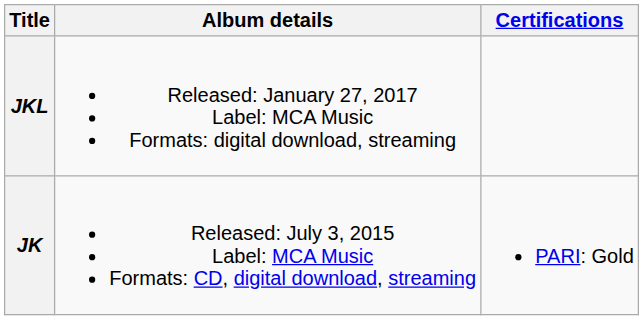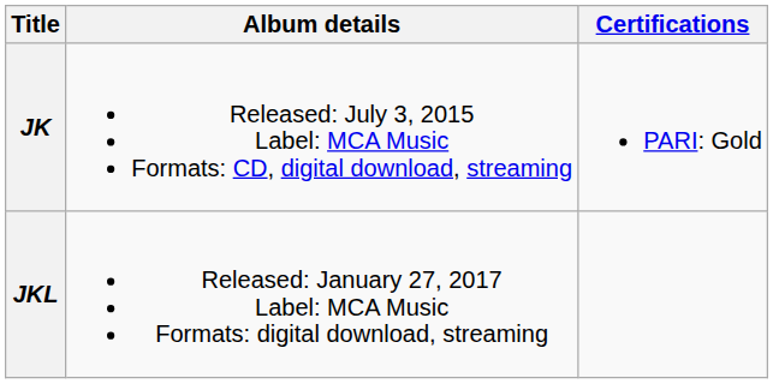 <table class="wikitable plainrowheaders" style="text-align:center;">
 <tr>
 <th>Title</th>
 <th>Album details</th>
 <th><a href='#'>Certifications</a></th>
 </tr>
 <tr>
+<th scope="row"><em>JK</em></th>
+<td><br><ul><li>Released: July 3, 2015</li><li>Label: <a href='#'>MCA Music</a></li><li>Formats: <a href='#'>CD</a>, <a href='#'>digital download</a>, <a href='#'>streaming</a></li></ul></td>
+<td><br><ul><li><a href='#'>PARI</a>: Gold</li></ul></td>
+</tr>
+<tr>
 <th scope="row"><em>JKL</em></th>
 <td><br><ul><li>Released: January 27, 2017</li><li>Label: MCA Music</li><li>Formats: digital download, streaming</li></ul></td>
 <td></td>
 </tr>
-<tr>
-<th scope="row"><em>JK</em></th>
-<td><br><ul><li>Released: July 3, 2015</li><li>Label: <a href='#'>MCA Music</a></li><li>Formats: <a href='#'>CD</a>, <a href='#'>digital download</a>, <a href='#'>streaming</a></li></ul></td>
-<td><br><ul><li><a href='#'>PARI</a>: Gold</li></ul></td>
-</tr>
 </table>
